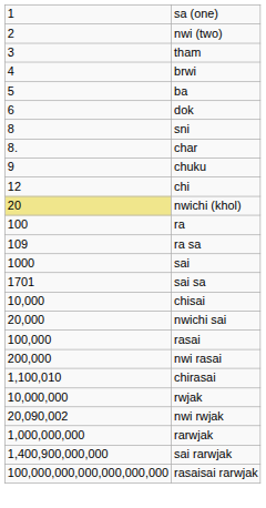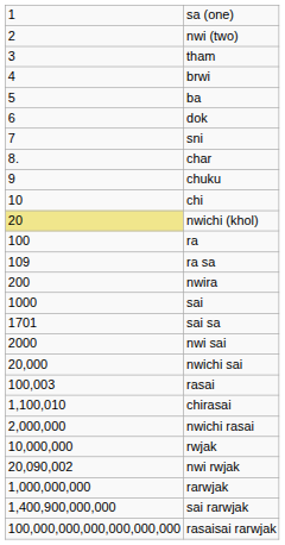 <table class=wikitable>
 <tr>
 <td>1</td>
 <td>sa (one)</td>
 </tr>
 <tr>
 <td>2</td>
 <td>nwi (two)</td>
 </tr>
 <tr>
 <td>3</td>
 <td>tham</td>
 </tr>
 <tr>
 <td>4</td>
 <td>brwi</td>
 </tr>
 <tr>
 <td>5</td>
 <td>ba</td>
 </tr>
 <tr>
 <td>6</td>
 <td>dok</td>
 </tr>
 <tr>
-<td>8</td>
+<td>7</td>
 <td>sni</td>
 </tr>
 <tr>
 <td>8.</td>
 <td>char</td>
 </tr>
 <tr>
 <td>9</td>
 <td>chuku</td>
 </tr>
 <tr>
-<td>12</td>
+<td>10</td>
 <td>chi</td>
 </tr>
 <tr>
 <td style="background: khaki;">20</td>
 <td>nwichi (khol)</td>
 </tr>
 <tr>
 <td>100</td>
 <td>ra</td>
 </tr>
 <tr>
 <td>109</td>
 <td>ra sa</td>
 </tr>
 <tr>
+<td>200</td>
+<td>nwira</td>
+</tr>
+<tr>
 <td>1000</td>
 <td>sai</td>
 </tr>
 <tr>
 <td>1701</td>
 <td>sai sa</td>
 </tr>
 <tr>
-<td>10,000</td>
-<td>chisai</td>
+<td>2000</td>
+<td>nwi sai</td>
 </tr>
 <tr>
 <td>20,000</td>
 <td>nwichi sai</td>
 </tr>
 <tr>
-<td>100,000</td>
+<td>100,003</td>
 <td>rasai</td>
-</tr>
-<tr>
-<td>200,000</td>
-<td>nwi rasai</td>
 </tr>
 <tr>
 <td>1,100,010</td>
 <td>chirasai</td>
+</tr>
+<tr>
+<td>2,000,000</td>
+<td>nwichi rasai</td>
 </tr>
 <tr>
 <td>10,000,000</td>
 <td>rwjak</td>
 </tr>
 <tr>
 <td>20,090,002</td>
 <td>nwi rwjak</td>
 </tr>
 <tr>
 <td>1,000,000,000</td>
 <td>rarwjak</td>
 </tr>
 <tr>
 <td>1,400,900,000,000</td>
 <td>sai rarwjak</td>
 </tr>
 <tr>
 <td>100,000,000,000,000,000,000</td>
 <td>rasaisai rarwjak</td>
 </tr>
 </table>
